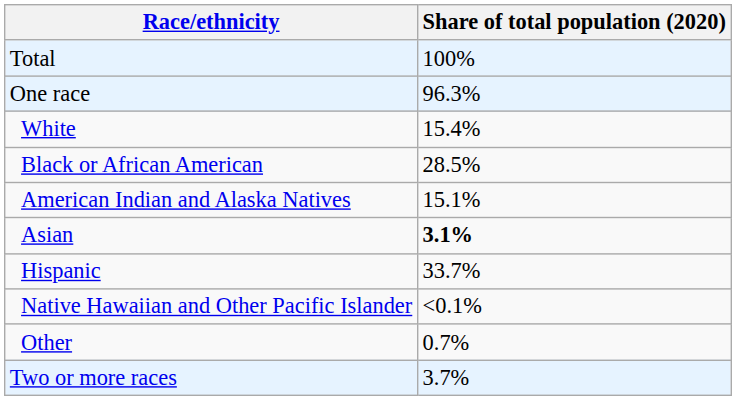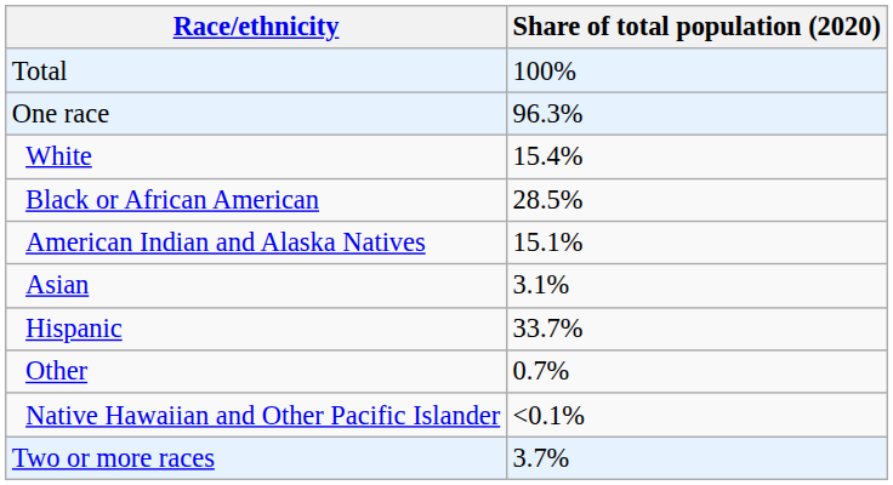 <table class=wikitable>
 <tr>
 <th><a href='#'>Race/ethnicity</a></th>
 <th>Share of total population (2020)</th>
 </tr>
 <tr style="background:#e6f3ff">
 <td>Total</td>
 <td>100%</td>
 </tr>
 <tr style="background:#e6f3ff">
 <td>One race</td>
 <td>96.3%</td>
 </tr>
 <tr>
 <td>  <a href='#'>White</a></td>
 <td>15.4%</td>
 </tr>
 <tr>
 <td>  <a href='#'>Black or African American</a></td>
 <td>28.5%</td>
 </tr>
 <tr>
 <td>  <a href='#'>American Indian and Alaska Natives</a></td>
 <td>15.1%</td>
 </tr>
 <tr>
 <td>  <a href='#'>Asian</a></td>
-<td><strong>3.1%</strong></td>
+<td>3.1%</td>
 </tr>
 <tr>
 <td>  <a href='#'>Hispanic</a></td>
 <td>33.7%</td>
 </tr>
 <tr>
+<td>  <a href='#'>Other</a></td>
+<td>0.7%</td>
+</tr>
+<tr>
 <td>  <a href='#'>Native Hawaiian and Other Pacific Islander</a></td>
 <td><0.1%</td>
-</tr>
-<tr>
-<td>  <a href='#'>Other</a></td>
-<td>0.7%</td>
 </tr>
 <tr style="background:#e6f3ff">
 <td><a href='#'>Two or more races</a></td>
 <td>3.7%</td>
 </tr>
 </table>
